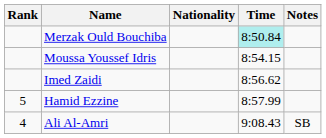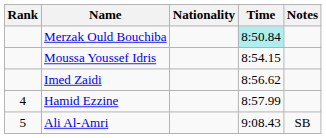 <table class="wikitable sortable" style="text-align:center;font-size:95%">
 <tr>
 <th>Rank</th>
 <th>Name</th>
 <th>Nationality</th>
 <th>Time</th>
 <th>Notes</th>
 </tr>
 <tr>
 <td></td>
 <td align=left><a href='#'>Merzak Ould Bouchiba</a></td>
 <td align=left></td>
 <td style="background: paleturquoise;">8:50.84</td>
 <td></td>
 </tr>
 <tr>
 <td></td>
 <td align=left><a href='#'>Moussa Youssef Idris</a></td>
 <td align=left></td>
 <td>8:54.15</td>
 <td></td>
 </tr>
 <tr>
 <td></td>
 <td align=left><a href='#'>Imed Zaidi</a></td>
 <td align=left></td>
 <td>8:56.62</td>
 <td></td>
 </tr>
 <tr>
-<td>5</td>
+<td>4</td>
 <td align=left><a href='#'>Hamid Ezzine</a></td>
 <td align=left></td>
 <td>8:57.99</td>
 <td></td>
 </tr>
 <tr>
-<td>4</td>
+<td>5</td>
 <td align=left><a href='#'>Ali Al-Amri</a></td>
 <td align=left></td>
 <td>9:08.43</td>
 <td>SB</td>
 </tr>
 </table>
